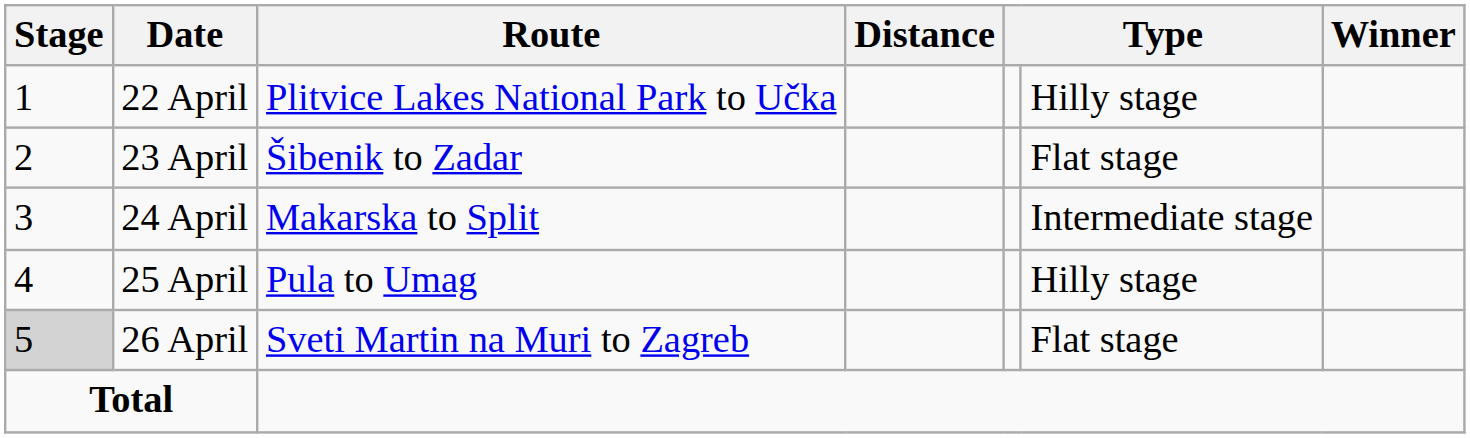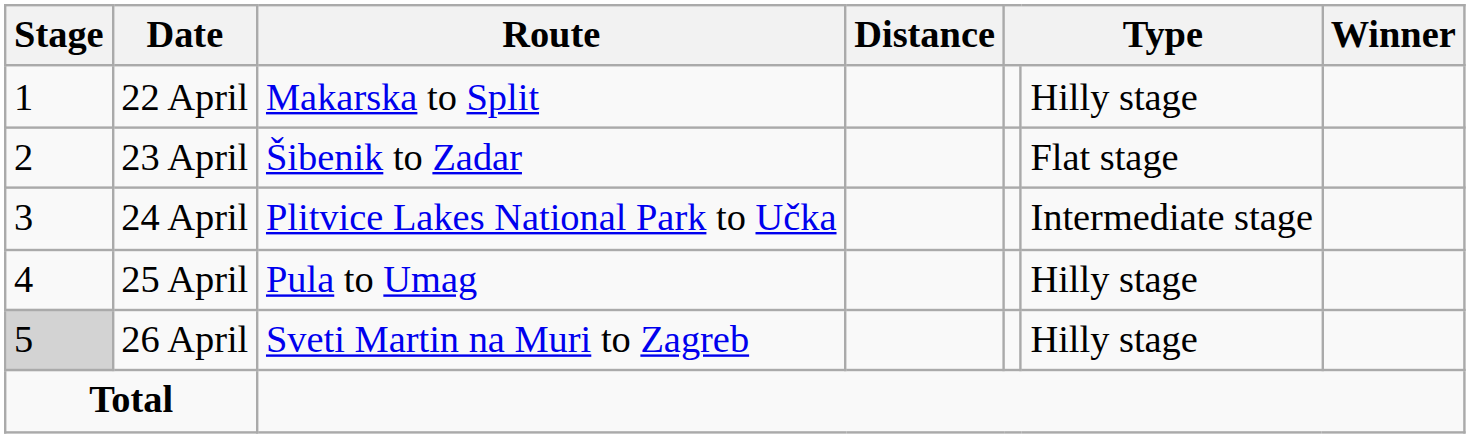 <table class="wikitable">
 <tr>
 <th>Stage</th>
 <th>Date</th>
 <th>Route</th>
 <th>Distance</th>
 <th colspan="2">Type</th>
 <th>Winner</th>
 </tr>
 <tr>
 <td>1</td>
 <td>22 April</td>
-<td><a href='#'>Plitvice Lakes National Park</a> to <a href='#'>Učka</a></td>
+<td><a href='#'>Makarska</a> to <a href='#'>Split</a></td>
 <td></td>
 <td></td>
 <td>Hilly stage</td>
 <td></td>
 </tr>
 <tr>
 <td>2</td>
 <td>23 April</td>
 <td><a href='#'>Šibenik</a> to <a href='#'>Zadar</a></td>
 <td></td>
 <td></td>
 <td>Flat stage</td>
 <td></td>
 </tr>
 <tr>
 <td>3</td>
 <td>24 April</td>
-<td><a href='#'>Makarska</a> to <a href='#'>Split</a></td>
+<td><a href='#'>Plitvice Lakes National Park</a> to <a href='#'>Učka</a></td>
 <td></td>
 <td></td>
 <td>Intermediate stage</td>
 <td></td>
 </tr>
 <tr>
 <td>4</td>
 <td>25 April</td>
 <td><a href='#'>Pula</a> to <a href='#'>Umag</a></td>
 <td></td>
 <td></td>
 <td>Hilly stage</td>
 <td></td>
 </tr>
 <tr>
 <td style="background: lightgrey;">5</td>
 <td>26 April</td>
 <td><a href='#'>Sveti Martin na Muri</a> to <a href='#'>Zagreb</a></td>
 <td></td>
 <td></td>
-<td>Flat stage</td>
+<td>Hilly stage</td>
 <td></td>
 </tr>
 <tr>
 <td colspan="2" style="text-align:center;"><strong>Total</strong></td>
 <td colspan="6" style="text-align:center;"></td>
 </tr>
 </table>
